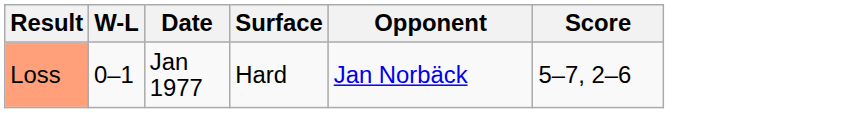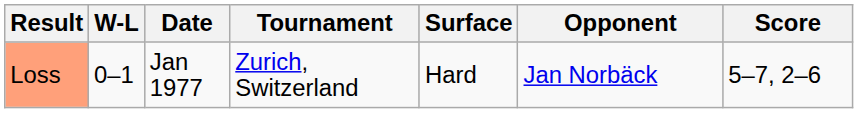 <table class="sortable wikitable">
 <tr>
 <th>Result</th>
 <th style="width:30px" class="unsortable">W-L</th>
 <th style="width:50px">Date</th>
+<th style="width:120px">Tournament</th>
 <th style="width:50px">Surface</th>
 <th style="width:130px">Opponent</th>
 <th style="width:80px" class="unsortable">Score</th>
 </tr>
 <tr>
 <td style="background:#ffa07a;">Loss</td>
 <td>0–1</td>
 <td>Jan 1977</td>
+<td><a href='#'>Zurich</a>, Switzerland</td>
 <td>Hard</td>
 <td> <a href='#'>Jan Norbäck</a></td>
 <td>5–7, 2–6</td>
 </tr>
 </table>
